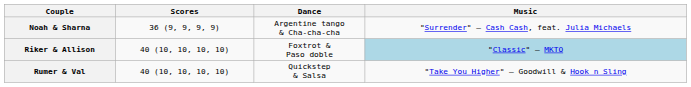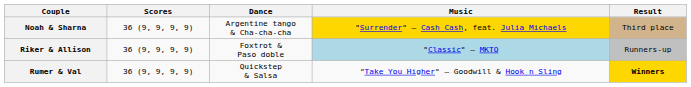 <table class="wikitable sortable" style="text-align:center; width:90%">
 <tr>
 <th scope="col">Couple</th>
 <th scope="col">Scores</th>
 <th scope="col" class="unsortable">Dance</th>
 <th scope="col" class="unsortable">Music</th>
+<th scope="col" class="unsortable">Result</th>
 </tr>
 <tr>
 <th scope="row">Noah & Sharna</th>
 <td>36 (9, 9, 9, 9)</td>
 <td>Argentine tango<br>& Cha-cha-cha</td>
-<td>"<a href='#'>Surrender</a>" — <a href='#'>Cash Cash</a>, feat. <a href='#'>Julia Michaels</a></td>
+<td style="background: gold;">"<a href='#'>Surrender</a>" — <a href='#'>Cash Cash</a>, feat. <a href='#'>Julia Michaels</a></td>
+<td bgcolor=tan>Third place</td>
 </tr>
 <tr>
 <th scope="row">Riker & Allison</th>
-<td>40 (10, 10, 10, 10)</td>
+<td>36 (9, 9, 9, 9)</td>
 <td>Foxtrot &<br>Paso doble</td>
 <td style="background: lightblue;">"<a href='#'>Classic</a>" — <a href='#'>MKTO</a></td>
+<td bgcolor=silver>Runners-up</td>
 </tr>
 <tr>
 <th scope="row">Rumer & Val</th>
-<td>40 (10, 10, 10, 10)</td>
+<td>36 (9, 9, 9, 9)</td>
 <td>Quickstep<br>& Salsa</td>
 <td>"<a href='#'>Take You Higher</a>" — Goodwill & <a href='#'>Hook n Sling</a></td>
+<td bgcolor=gold><strong>Winners</strong></td>
 </tr>
 </table>
